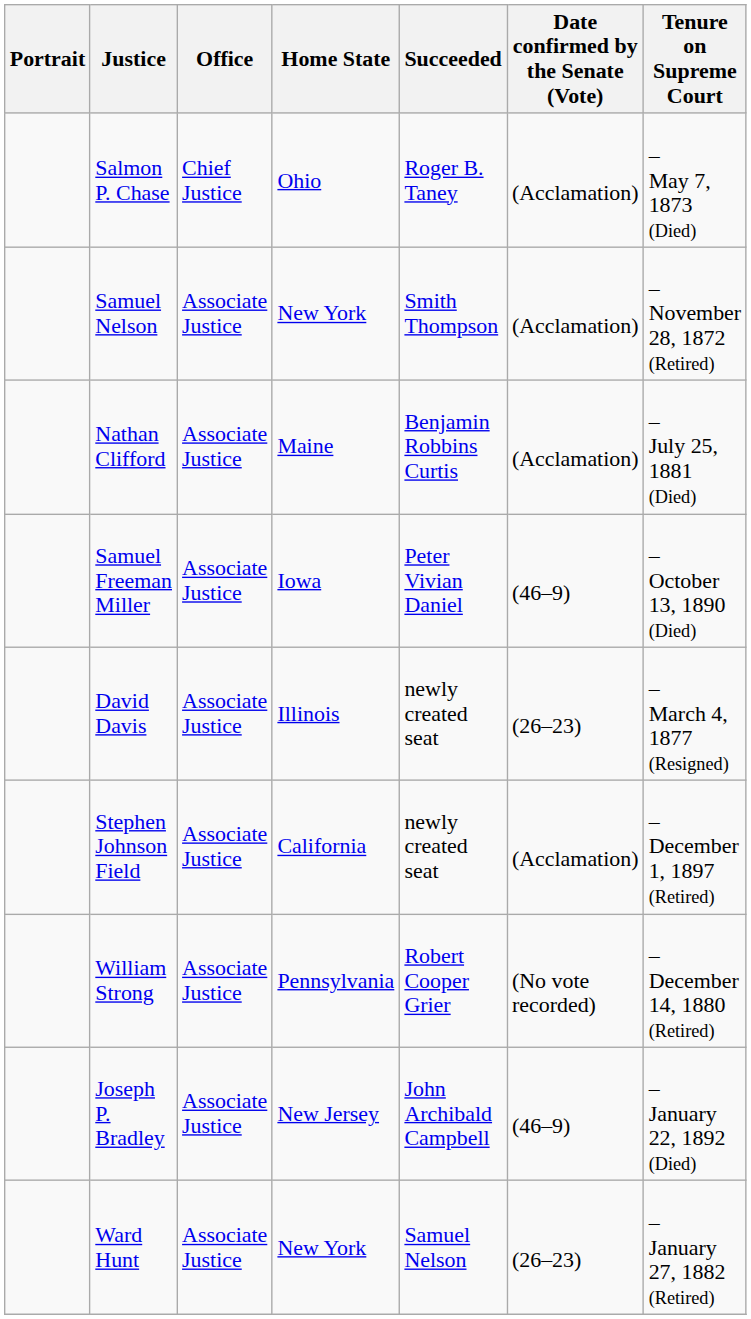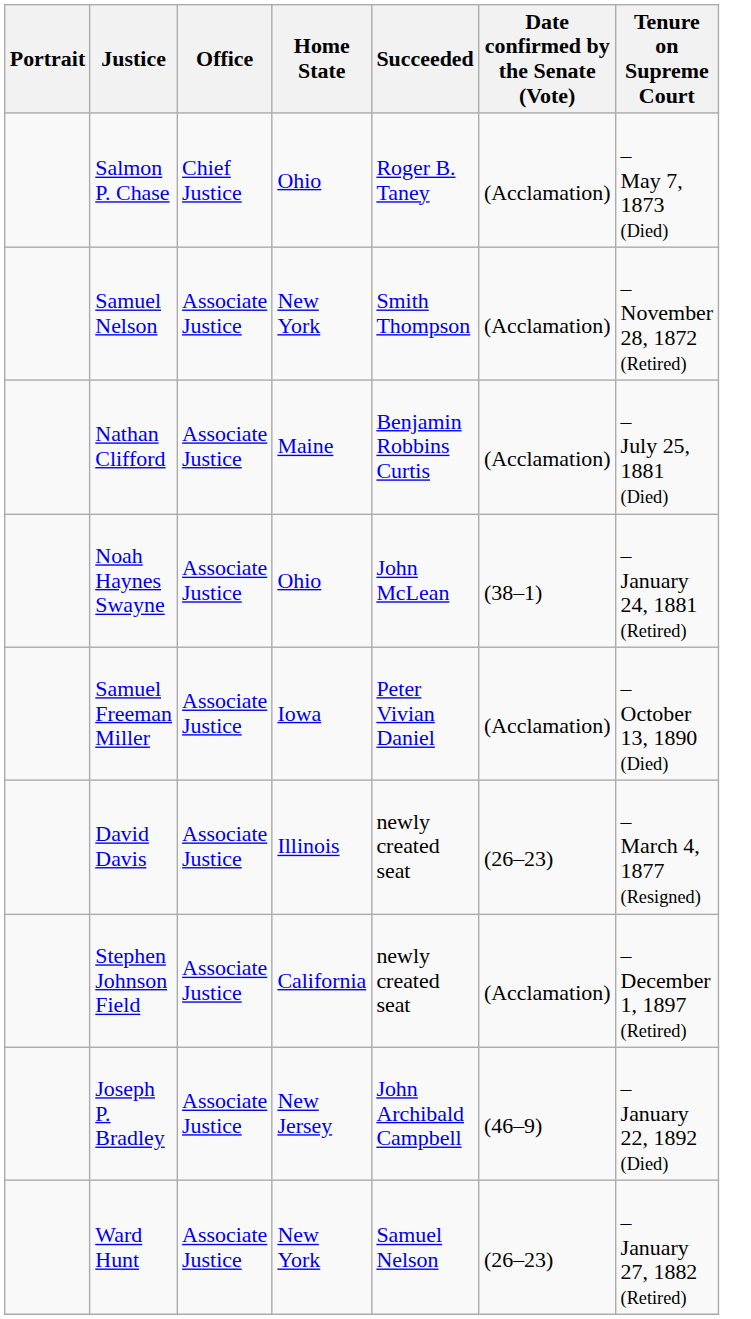 <table class="wikitable sortable">
 <tr>
 <th scope="col" style="width: 10px;">Portrait</th>
 <th scope="col" style="width: 10px;">Justice</th>
 <th scope="col" style="width: 10px;">Office</th>
 <th scope="col" style="width: 10px;">Home State</th>
 <th scope="col" style="width: 10px;">Succeeded</th>
 <th scope="col" style="width: 10px;">Date confirmed by the Senate<br>(Vote)</th>
 <th scope="col" style="width: 10px;">Tenure on Supreme Court</th>
 </tr>
 <tr>
 <td></td>
 <td><a href='#'>Salmon P. Chase</a></td>
 <td><a href='#'>Chief Justice</a></td>
 <td><a href='#'>Ohio</a></td>
 <td><a href='#'>Roger B. Taney</a></td>
 <td><br>(Acclamation)</td>
 <td><br>–<br>May 7, 1873<br><small>(Died)</small></td>
 </tr>
 <tr>
 <td></td>
 <td><a href='#'>Samuel Nelson</a></td>
 <td><a href='#'>Associate Justice</a></td>
 <td><a href='#'>New York</a></td>
 <td><a href='#'>Smith Thompson</a></td>
 <td><br>(Acclamation)</td>
 <td><br>–<br>November 28, 1872<br><small>(Retired)</small></td>
 </tr>
 <tr>
 <td></td>
 <td><a href='#'>Nathan Clifford</a></td>
 <td><a href='#'>Associate Justice</a></td>
 <td><a href='#'>Maine</a></td>
 <td><a href='#'>Benjamin Robbins Curtis</a></td>
 <td><br>(Acclamation)</td>
 <td><br>–<br>July 25, 1881<br><small>(Died)</small></td>
 </tr>
 <tr>
 <td></td>
+<td><a href='#'>Noah Haynes Swayne</a></td>
+<td><a href='#'>Associate Justice</a></td>
+<td><a href='#'>Ohio</a></td>
+<td><a href='#'>John McLean</a></td>
+<td><br>(38–1)</td>
+<td><br>–<br>January 24, 1881<br><small>(Retired)</small></td>
+</tr>
+<tr>
+<td></td>
 <td><a href='#'>Samuel Freeman Miller</a></td>
 <td><a href='#'>Associate Justice</a></td>
 <td><a href='#'>Iowa</a></td>
 <td><a href='#'>Peter Vivian Daniel</a></td>
-<td><br>(46–9)</td>
+<td><br>(Acclamation)</td>
 <td><br>–<br>October 13, 1890<br><small>(Died)</small></td>
 </tr>
 <tr>
 <td></td>
 <td><a href='#'>David Davis</a></td>
 <td><a href='#'>Associate Justice</a></td>
 <td><a href='#'>Illinois</a></td>
 <td>newly created seat</td>
 <td><br>(26–23)</td>
 <td><br>–<br>March 4, 1877<br><small>(Resigned)</small></td>
 </tr>
 <tr>
 <td></td>
 <td><a href='#'>Stephen Johnson Field</a></td>
 <td><a href='#'>Associate Justice</a></td>
 <td><a href='#'>California</a></td>
 <td>newly created seat</td>
 <td><br>(Acclamation)</td>
 <td><br>–<br>December 1, 1897<br><small>(Retired)</small></td>
 </tr>
 <tr>
 <td></td>
-<td><a href='#'>William Strong</a></td>
-<td><a href='#'>Associate Justice</a></td>
-<td><a href='#'>Pennsylvania</a></td>
-<td><a href='#'>Robert Cooper Grier</a></td>
-<td><br>(No vote recorded)</td>
-<td><br>–<br>December 14, 1880<br><small>(Retired)</small></td>
-</tr>
-<tr>
-<td></td>
 <td><a href='#'>Joseph P. Bradley</a></td>
 <td><a href='#'>Associate Justice</a></td>
 <td><a href='#'>New Jersey</a></td>
 <td><a href='#'>John Archibald Campbell</a></td>
 <td><br>(46–9)</td>
 <td><br>–<br>January 22, 1892<br><small>(Died)</small></td>
 </tr>
 <tr>
 <td></td>
 <td><a href='#'>Ward Hunt</a></td>
 <td><a href='#'>Associate Justice</a></td>
 <td><a href='#'>New York</a></td>
 <td><a href='#'>Samuel Nelson</a></td>
 <td><br>(26–23)</td>
 <td><br>–<br>January 27, 1882<br><small>(Retired)</small></td>
 </tr>
 <tr>
 </tr>
 </table>
